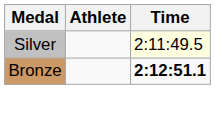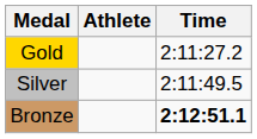 <table class="wikitable">
 <tr>
 <th>Medal</th>
 <th>Athlete</th>
 <th>Time</th>
 </tr>
 <tr>
+<td style="text-align:center;background-color:gold;">Gold</td>
+<td></td>
+<td>2:11:27.2</td>
+</tr>
+<tr>
 <td style="text-align:center;background-color:silver;">Silver</td>
 <td></td>
-<td style="background: lightyellow;">2:11:49.5</td>
+<td>2:11:49.5</td>
 </tr>
 <tr>
 <td style="text-align:center;background-color:#CC9966;">Bronze</td>
 <td></td>
 <td><strong>2:12:51.1</strong></td>
 </tr>
 </table>
